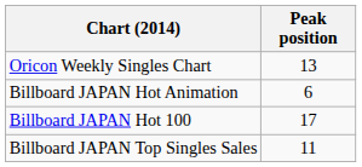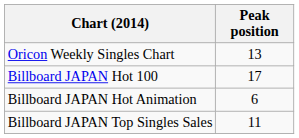 <table class="wikitable plainrowheaders" style="text-align:center;">
 <tr>
 <th>Chart (2014)</th>
 <th style="width:5em;">Peak position</th>
 </tr>
 <tr>
 <td style="text-align:left;"><a href='#'>Oricon</a> Weekly Singles Chart</td>
 <td>13</td>
 </tr>
 <tr>
+<td style="text-align:left;"><a href='#'>Billboard JAPAN</a> Hot 100</td>
+<td>17</td>
+</tr>
+<tr>
 <td style="text-align:left;">Billboard JAPAN Hot Animation</td>
 <td>6</td>
-</tr>
-<tr>
-<td style="text-align:left;"><a href='#'>Billboard JAPAN</a> Hot 100</td>
-<td>17</td>
 </tr>
 <tr>
 <td style="text-align:left;">Billboard JAPAN Top Singles Sales</td>
 <td>11</td>
 </tr>
 </table>
